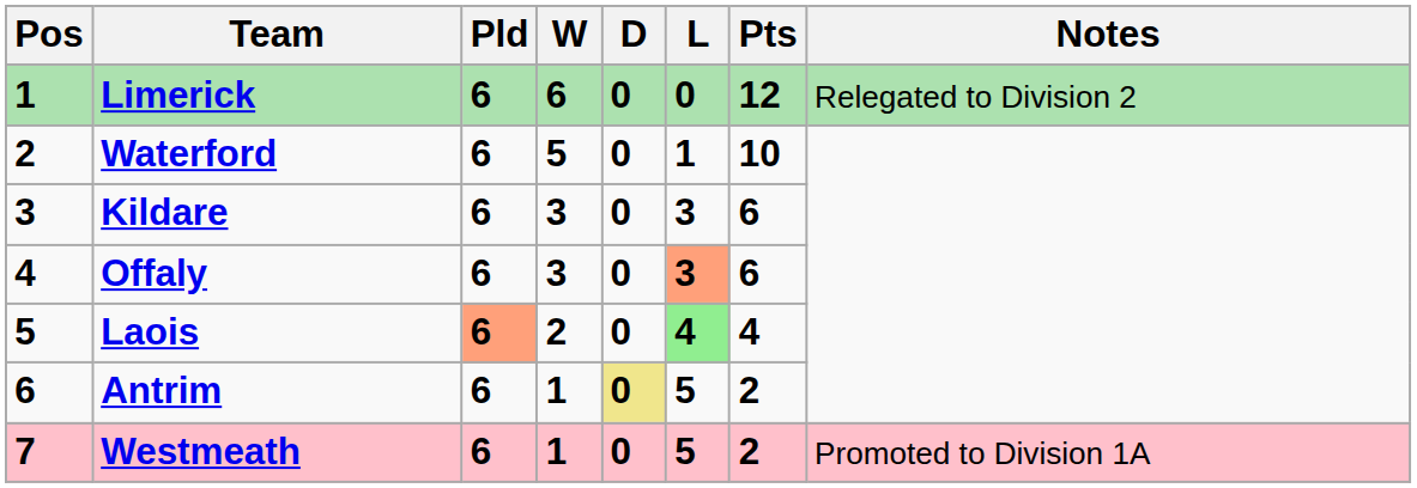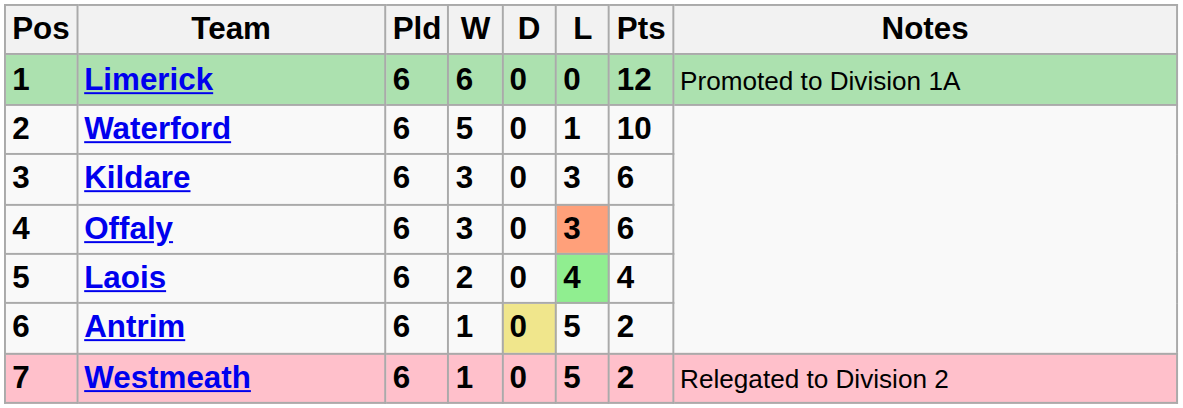 <table class="wikitable" style="text-align: centre;">
 <tr>
 <th width=20>Pos</th>
 <th width=150>Team</th>
 <th width=20>Pld</th>
 <th width=20>W</th>
 <th width=20>D</th>
 <th width=20>L</th>
 <th width=20>Pts</th>
 <th width=250>Notes</th>
 </tr>
 <tr style="background:#ACE1AF;">
 <td><strong>1</strong></td>
 <td align=left><strong> <a href='#'>Limerick</a> </strong></td>
 <td><strong>6</strong></td>
 <td><strong>6</strong></td>
 <td><strong>0</strong></td>
 <td><strong>0</strong></td>
 <td><strong>12</strong></td>
-<td><small> Relegated to Division 2</small></td>
+<td><small> Promoted to Division 1A</small></td>
 </tr>
 <tr style>
 <td><strong>2</strong></td>
 <td align=left><strong> <a href='#'>Waterford</a> </strong></td>
 <td><strong>6</strong></td>
 <td><strong>5</strong></td>
 <td><strong>0</strong></td>
 <td><strong>1</strong></td>
 <td><strong>10</strong></td>
 </tr>
 <tr style>
 <td><strong>3</strong></td>
 <td align=left><strong> <a href='#'>Kildare</a> </strong></td>
 <td><strong>6</strong></td>
 <td><strong>3</strong></td>
 <td><strong>0</strong></td>
 <td><strong>3</strong></td>
 <td><strong>6</strong></td>
 </tr>
 <tr style>
 <td><strong>4</strong></td>
 <td align=left><strong> <a href='#'>Offaly</a> </strong></td>
 <td><strong>6</strong></td>
 <td><strong>3</strong></td>
 <td><strong>0</strong></td>
 <td style="background: lightsalmon;"><strong>3</strong></td>
 <td><strong>6</strong></td>
 </tr>
 <tr style>
 <td><strong>5</strong></td>
 <td align=left><strong> <a href='#'>Laois</a> </strong></td>
-<td style="background: lightsalmon;"><strong>6</strong></td>
+<td><strong>6</strong></td>
 <td><strong>2</strong></td>
 <td><strong>0</strong></td>
 <td style="background: lightgreen;"><strong>4</strong></td>
 <td><strong>4</strong></td>
 </tr>
 <tr style>
 <td><strong>6</strong></td>
 <td align=left><strong> <a href='#'>Antrim</a> </strong></td>
 <td><strong>6</strong></td>
 <td><strong>1</strong></td>
 <td style="background: khaki;"><strong>0</strong></td>
 <td><strong>5</strong></td>
 <td><strong>2</strong></td>
 </tr>
 <tr style="background:#FFC0CB;">
 <td><strong>7</strong></td>
 <td align=left><strong> <a href='#'>Westmeath</a> </strong></td>
 <td><strong>6</strong></td>
 <td><strong>1</strong></td>
 <td><strong>0</strong></td>
 <td><strong>5</strong></td>
 <td><strong>2</strong></td>
-<td><small> Promoted to Division 1A</small></td>
+<td><small> Relegated to Division 2</small></td>
 </tr>
 </table>
